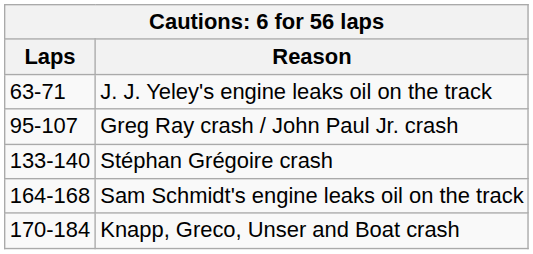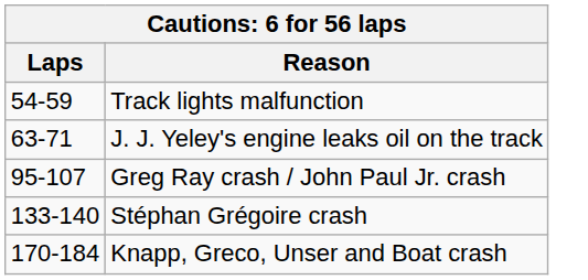 <table class="wikitable">
 <tr>
 <th colspan=2>Cautions: 6 for 56 laps</th>
 </tr>
 <tr>
 <th>Laps</th>
 <th>Reason</th>
+</tr>
+<tr>
+<td>54-59</td>
+<td>Track lights malfunction</td>
 </tr>
 <tr>
 <td>63-71</td>
 <td>J. J. Yeley's engine leaks oil on the track</td>
 </tr>
 <tr>
 <td>95-107</td>
 <td>Greg Ray crash / John Paul Jr. crash</td>
 </tr>
 <tr>
 <td>133-140</td>
 <td>Stéphan Grégoire crash</td>
 </tr>
 <tr>
-<td>164-168</td>
-<td>Sam Schmidt's engine leaks oil on the track</td>
-</tr>
-<tr>
 <td>170-184</td>
 <td>Knapp, Greco, Unser and Boat crash</td>
 </tr>
 </table>
